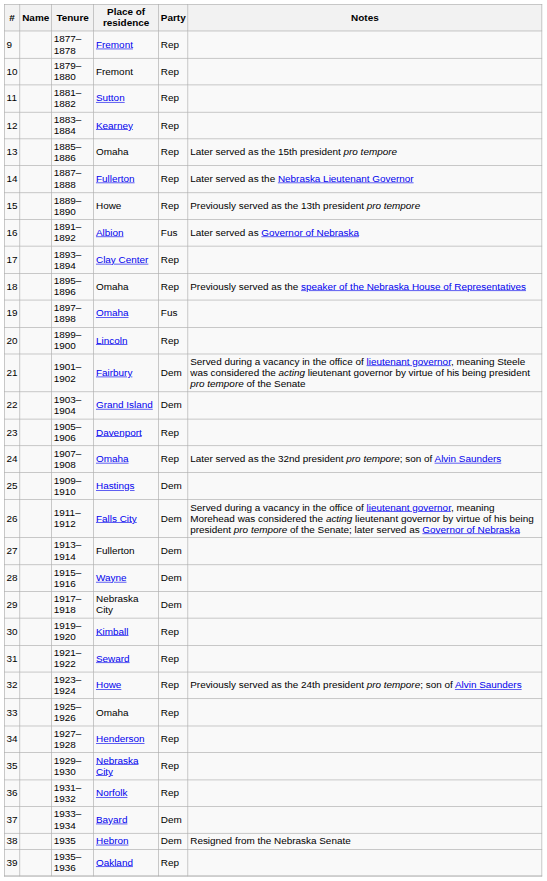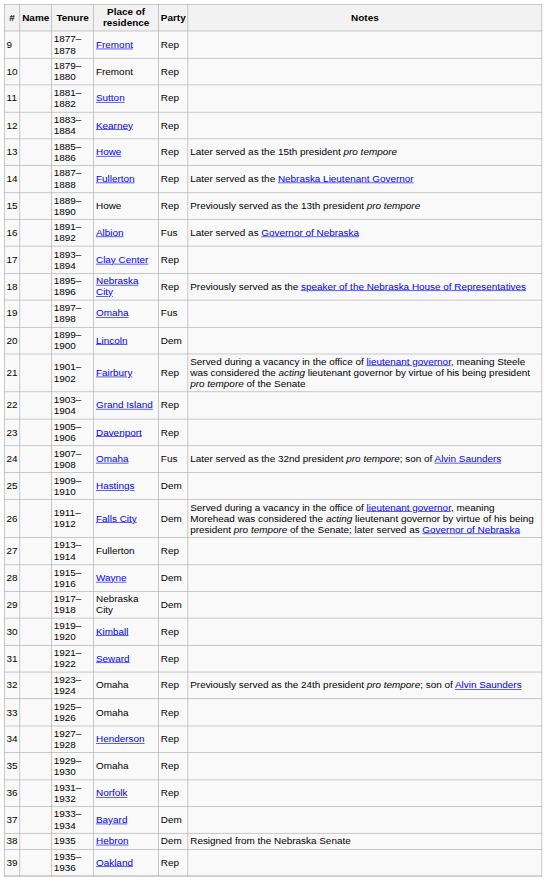 <table class="wikitable sortable">
 <tr>
 <th>#</th>
 <th>Name</th>
 <th>Tenure</th>
 <th>Place of residence</th>
 <th>Party</th>
 <th>Notes</th>
 </tr>
 <tr>
 <td>9</td>
 <td></td>
 <td>1877–1878</td>
 <td><a href='#'>Fremont</a></td>
 <td>Rep</td>
 <td></td>
 </tr>
 <tr>
 <td>10</td>
 <td></td>
 <td>1879–1880</td>
 <td>Fremont</td>
 <td>Rep</td>
 <td></td>
 </tr>
 <tr>
 <td>11</td>
 <td></td>
 <td>1881–1882</td>
 <td><a href='#'>Sutton</a></td>
 <td>Rep</td>
 <td></td>
 </tr>
 <tr>
 <td>12</td>
 <td></td>
 <td>1883–1884</td>
 <td><a href='#'>Kearney</a></td>
 <td>Rep</td>
 <td></td>
 </tr>
 <tr>
 <td>13</td>
 <td></td>
 <td>1885–1886</td>
-<td>Omaha</td>
+<td><a href='#'>Howe</a></td>
 <td>Rep</td>
 <td>Later served as the 15th president <em>pro tempore</em></td>
 </tr>
 <tr>
 <td>14</td>
 <td></td>
 <td>1887–1888</td>
 <td><a href='#'>Fullerton</a></td>
 <td>Rep</td>
 <td>Later served as the <a href='#'>Nebraska Lieutenant Governor</a></td>
 </tr>
 <tr>
 <td>15</td>
 <td></td>
 <td>1889–1890</td>
 <td>Howe</td>
 <td>Rep</td>
 <td>Previously served as the 13th president <em>pro tempore</em></td>
 </tr>
 <tr>
 <td>16</td>
 <td></td>
 <td>1891–1892</td>
 <td><a href='#'>Albion</a></td>
 <td>Fus</td>
 <td>Later served as <a href='#'>Governor of Nebraska</a></td>
 </tr>
 <tr>
 <td>17</td>
 <td></td>
 <td>1893–1894</td>
 <td><a href='#'>Clay Center</a></td>
 <td>Rep</td>
 <td></td>
 </tr>
 <tr>
 <td>18</td>
 <td></td>
 <td>1895–1896</td>
-<td>Omaha</td>
+<td><a href='#'>Nebraska City</a></td>
 <td>Rep</td>
 <td>Previously served as the <a href='#'>speaker of the Nebraska House of Representatives</a></td>
 </tr>
 <tr>
 <td>19</td>
 <td></td>
 <td>1897–1898</td>
 <td><a href='#'>Omaha</a></td>
 <td>Fus</td>
 <td></td>
 </tr>
 <tr>
 <td>20</td>
 <td></td>
 <td>1899–1900</td>
 <td><a href='#'>Lincoln</a></td>
-<td>Rep</td>
+<td>Dem</td>
 <td></td>
 </tr>
 <tr>
 <td>21</td>
 <td></td>
 <td>1901–1902</td>
 <td><a href='#'>Fairbury</a></td>
-<td>Dem</td>
+<td>Rep</td>
 <td>Served during a vacancy in the office of <a href='#'>lieutenant governor</a>, meaning Steele was considered the <em>acting</em> lieutenant governor by virtue of his being president <em>pro tempore</em> of the Senate</td>
 </tr>
 <tr>
 <td>22</td>
 <td></td>
 <td>1903–1904</td>
 <td><a href='#'>Grand Island</a></td>
-<td>Dem</td>
+<td>Rep</td>
 <td></td>
 </tr>
 <tr>
 <td>23</td>
 <td></td>
 <td>1905–1906</td>
 <td><a href='#'>Davenport</a></td>
 <td>Rep</td>
 <td></td>
 </tr>
 <tr>
 <td>24</td>
 <td></td>
 <td>1907–1908</td>
 <td><a href='#'>Omaha</a></td>
-<td>Rep</td>
+<td>Fus</td>
 <td>Later served as the 32nd president <em>pro tempore</em>; son of <a href='#'>Alvin Saunders</a></td>
 </tr>
 <tr>
 <td>25</td>
 <td></td>
 <td>1909–1910</td>
 <td><a href='#'>Hastings</a></td>
 <td>Dem</td>
 <td></td>
 </tr>
 <tr>
 <td>26</td>
 <td></td>
 <td>1911–1912</td>
 <td><a href='#'>Falls City</a></td>
 <td>Dem</td>
 <td>Served during a vacancy in the office of <a href='#'>lieutenant governor</a>, meaning Morehead was considered the <em>acting</em> lieutenant governor by virtue of his being president <em>pro tempore</em> of the Senate; later served as <a href='#'>Governor of Nebraska</a></td>
 </tr>
 <tr>
 <td>27</td>
 <td></td>
 <td>1913–1914</td>
 <td>Fullerton</td>
-<td>Dem</td>
+<td>Rep</td>
 <td></td>
 </tr>
 <tr>
 <td>28</td>
 <td></td>
 <td>1915–1916</td>
 <td><a href='#'>Wayne</a></td>
 <td>Dem</td>
 <td></td>
 </tr>
 <tr>
 <td>29</td>
 <td></td>
 <td>1917–1918</td>
 <td>Nebraska City</td>
 <td>Dem</td>
 <td></td>
 </tr>
 <tr>
 <td>30</td>
 <td></td>
 <td>1919–1920</td>
 <td><a href='#'>Kimball</a></td>
 <td>Rep</td>
 <td></td>
 </tr>
 <tr>
 <td>31</td>
 <td></td>
 <td>1921–1922</td>
 <td><a href='#'>Seward</a></td>
 <td>Rep</td>
 <td></td>
 </tr>
 <tr>
 <td>32</td>
 <td></td>
 <td>1923–1924</td>
-<td><a href='#'>Howe</a></td>
+<td>Omaha</td>
 <td>Rep</td>
 <td>Previously served as the 24th  president <em>pro tempore</em>; son of <a href='#'>Alvin Saunders</a></td>
 </tr>
 <tr>
 <td>33</td>
 <td></td>
 <td>1925–1926</td>
 <td>Omaha</td>
 <td>Rep</td>
 <td></td>
 </tr>
 <tr>
 <td>34</td>
 <td></td>
 <td>1927–1928</td>
 <td><a href='#'>Henderson</a></td>
 <td>Rep</td>
 <td></td>
 </tr>
 <tr>
 <td>35</td>
 <td></td>
 <td>1929–1930</td>
-<td><a href='#'>Nebraska City</a></td>
+<td>Omaha</td>
 <td>Rep</td>
 <td></td>
 </tr>
 <tr>
 <td>36</td>
 <td></td>
 <td>1931–1932</td>
 <td><a href='#'>Norfolk</a></td>
 <td>Rep</td>
 <td></td>
 </tr>
 <tr>
 <td>37</td>
 <td></td>
 <td>1933–1934</td>
 <td><a href='#'>Bayard</a></td>
 <td>Dem</td>
 <td></td>
 </tr>
 <tr>
 <td>38</td>
 <td></td>
 <td>1935</td>
 <td><a href='#'>Hebron</a></td>
 <td>Dem</td>
 <td>Resigned from the Nebraska Senate</td>
 </tr>
 <tr>
 <td>39</td>
 <td></td>
 <td>1935–1936</td>
 <td><a href='#'>Oakland</a></td>
 <td>Rep</td>
 <td></td>
 </tr>
 <tr>
 </tr>
 </table>
